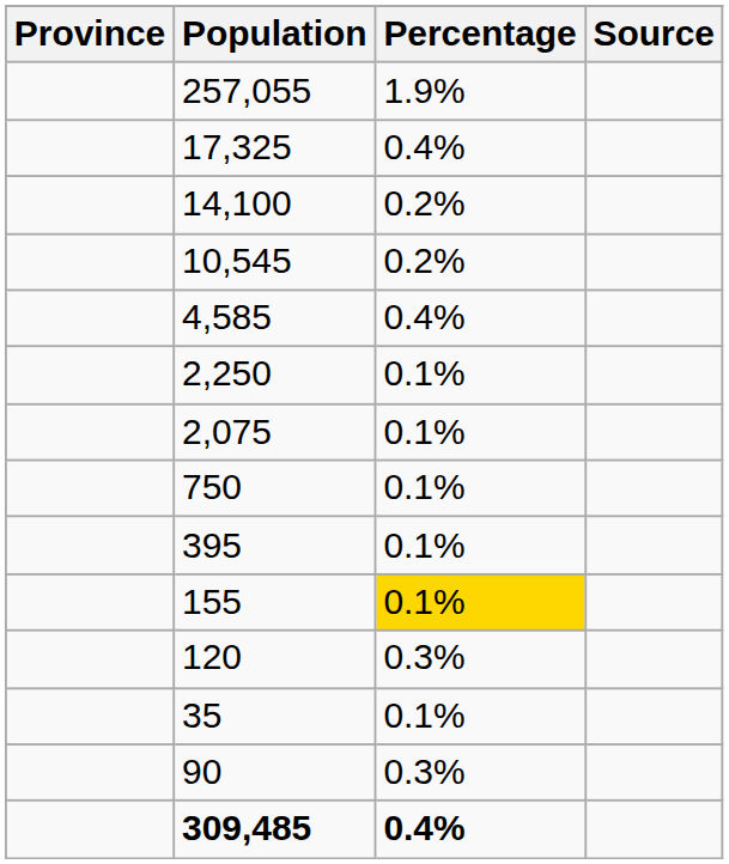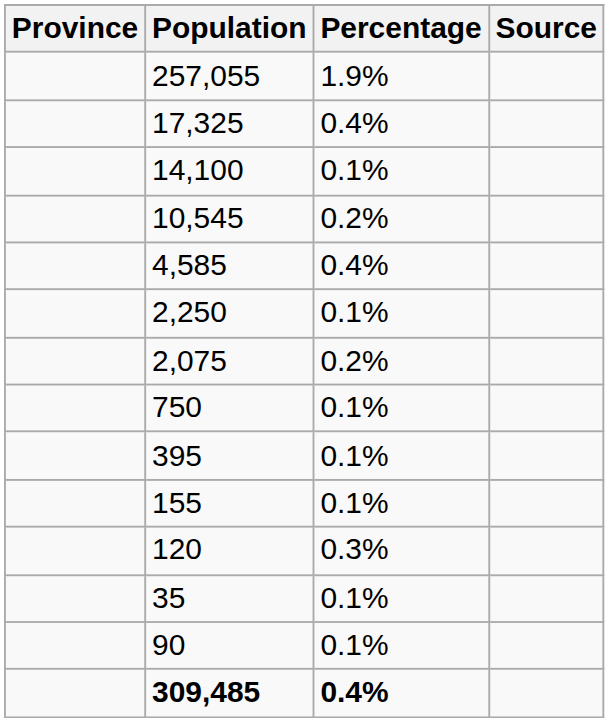 <table class="wikitable sortable">
 <tr>
 </tr>
 <tr>
 <th>Province</th>
 <th>Population</th>
 <th>Percentage</th>
 <th>Source</th>
 </tr>
 <tr>
 <td></td>
 <td>257,055</td>
 <td>1.9%</td>
 <td></td>
 </tr>
 <tr>
 <td></td>
 <td>17,325</td>
 <td>0.4%</td>
 <td></td>
 </tr>
 <tr>
 <td></td>
 <td>14,100</td>
-<td>0.2%</td>
+<td>0.1%</td>
 <td></td>
 </tr>
 <tr>
 <td></td>
 <td>10,545</td>
 <td>0.2%</td>
 <td></td>
 </tr>
 <tr>
 <td></td>
 <td>4,585</td>
 <td>0.4%</td>
 <td></td>
 </tr>
 <tr>
 <td></td>
 <td>2,250</td>
 <td>0.1%</td>
 <td></td>
 </tr>
 <tr>
 <td></td>
 <td>2,075</td>
-<td>0.1%</td>
+<td>0.2%</td>
 <td></td>
 </tr>
 <tr>
 <td></td>
 <td>750</td>
 <td>0.1%</td>
 <td></td>
 </tr>
 <tr>
 <td></td>
 <td>395</td>
 <td>0.1%</td>
 <td></td>
 </tr>
 <tr>
 <td></td>
 <td>155</td>
-<td style="background: gold;">0.1%</td>
+<td>0.1%</td>
 <td></td>
 </tr>
 <tr>
 <td></td>
 <td>120</td>
 <td>0.3%</td>
 <td></td>
 </tr>
 <tr>
 <td></td>
 <td>35</td>
 <td>0.1%</td>
 <td></td>
 </tr>
 <tr>
 <td></td>
 <td>90</td>
-<td>0.3%</td>
+<td>0.1%</td>
 <td></td>
 </tr>
 <tr>
 <td></td>
 <td><strong>309,485</strong></td>
 <td><strong>0.4%</strong></td>
 <td></td>
 </tr>
 </table>
